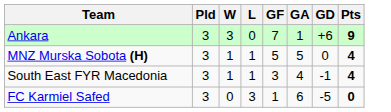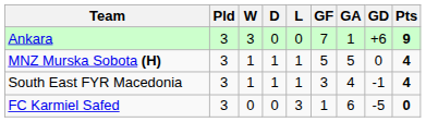 <table class="wikitable" style="text-align:center;">
 <tr>
 <th width=225>Team</th>
 <th width=20 abbr="Played">Pld</th>
 <th width=20 abbr="Won">W</th>
+<th width=20 abbr="Drawn">D</th>
 <th width=20 abbr="Lost">L</th>
 <th width=20 abbr="Goals for">GF</th>
 <th width=20 abbr="Goals against">GA</th>
 <th width=20 abbr="Goal difference">GD</th>
 <th width=20 abbr="Points">Pts</th>
 </tr>
 <tr bgcolor="#ccffcc">
 <td align=left> <a href='#'>Ankara</a></td>
 <td>3</td>
 <td>3</td>
 <td>0</td>
+<td>0</td>
 <td>7</td>
 <td>1</td>
 <td>+6</td>
 <td><strong>9</strong></td>
 </tr>
 <tr>
 <td align=left> <a href='#'>MNZ Murska Sobota</a> <strong>(H)</strong></td>
 <td>3</td>
+<td>1</td>
 <td>1</td>
 <td>1</td>
 <td>5</td>
 <td>5</td>
 <td>0</td>
 <td><strong>4</strong></td>
 </tr>
 <tr>
 <td align=left> South East FYR Macedonia</td>
 <td>3</td>
 <td>1</td>
 <td>1</td>
+<td>1</td>
 <td>3</td>
 <td>4</td>
 <td>-1</td>
 <td><strong>4</strong></td>
 </tr>
 <tr>
 <td align=left> <a href='#'>FC Karmiel Safed</a></td>
 <td>3</td>
 <td>0</td>
+<td>0</td>
 <td>3</td>
 <td>1</td>
 <td>6</td>
 <td>-5</td>
 <td><strong>0</strong></td>
 </tr>
 </table>
